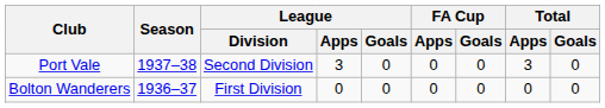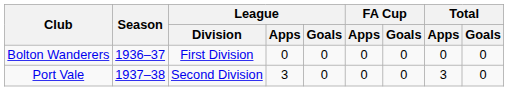 <table class="wikitable" style="text-align: center;">
 <tr>
 <th rowspan="2">Club</th>
 <th rowspan="2">Season</th>
 <th colspan="3">League</th>
 <th colspan="2">FA Cup</th>
 <th colspan="2">Total</th>
 </tr>
 <tr>
 <th>Division</th>
 <th>Apps</th>
 <th>Goals</th>
 <th>Apps</th>
 <th>Goals</th>
 <th>Apps</th>
 <th>Goals</th>
 </tr>
 <tr>
+<td><a href='#'>Bolton Wanderers</a></td>
+<td><a href='#'>1936–37</a></td>
+<td><a href='#'>First Division</a></td>
+<td>0</td>
+<td>0</td>
+<td>0</td>
+<td>0</td>
+<td>0</td>
+<td>0</td>
+</tr>
+<tr>
 <td><a href='#'>Port Vale</a></td>
 <td><a href='#'>1937–38</a></td>
 <td><a href='#'>Second Division</a></td>
 <td>3</td>
 <td>0</td>
 <td>0</td>
 <td>0</td>
 <td>3</td>
 <td>0</td>
 </tr>
-<tr>
-<td><a href='#'>Bolton Wanderers</a></td>
-<td><a href='#'>1936–37</a></td>
-<td><a href='#'>First Division</a></td>
-<td>0</td>
-<td>0</td>
-<td>0</td>
-<td>0</td>
-<td>0</td>
-<td>0</td>
-</tr>
 </table>
